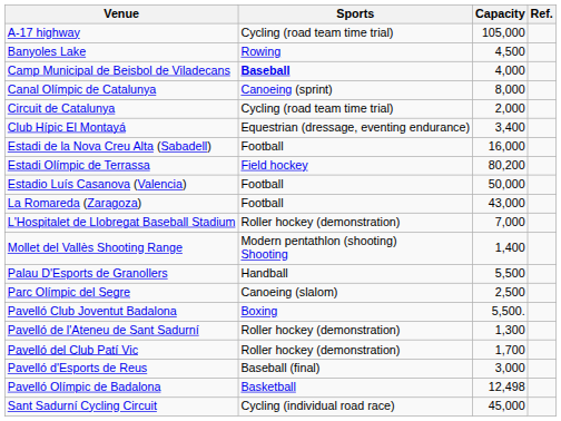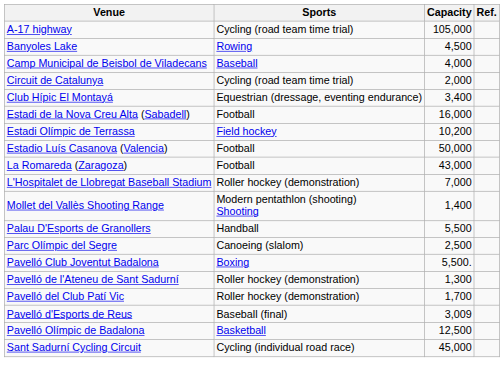 <table class="wikitable sortable">
 <tr>
 <th>Venue</th>
 <th>Sports</th>
 <th>Capacity</th>
 <th class="unsortable">Ref.</th>
 </tr>
 <tr>
 <td><a href='#'>A-17 highway</a></td>
 <td>Cycling (road team time trial)</td>
 <td align="right">105,000</td>
 <td align=center></td>
 </tr>
 <tr>
 <td><a href='#'>Banyoles Lake</a></td>
 <td><a href='#'>Rowing</a></td>
 <td align="right">4,500</td>
 <td align=center></td>
 </tr>
 <tr>
 <td><a href='#'>Camp Municipal de Beisbol de Viladecans</a></td>
-<td><strong><a href='#'>Baseball</a></strong></td>
+<td><a href='#'>Baseball</a></td>
 <td align="right">4,000</td>
-<td align=center></td>
-</tr>
-<tr>
-<td><a href='#'>Canal Olímpic de Catalunya</a></td>
-<td><a href='#'>Canoeing</a> (sprint)</td>
-<td align="right">8,000</td>
 <td align=center></td>
 </tr>
 <tr>
 <td><a href='#'>Circuit de Catalunya</a></td>
 <td>Cycling (road team time trial)</td>
 <td align="right">2,000</td>
 <td align=center></td>
 </tr>
 <tr>
 <td><a href='#'>Club Hípic El Montayá</a></td>
 <td>Equestrian (dressage, eventing endurance)</td>
 <td align="right">3,400</td>
 <td align=center></td>
 </tr>
 <tr>
 <td><a href='#'>Estadi de la Nova Creu Alta</a> (<a href='#'>Sabadell</a>)</td>
 <td>Football</td>
 <td align="right">16,000</td>
 <td align=center></td>
 </tr>
 <tr>
 <td><a href='#'>Estadi Olímpic de Terrassa</a></td>
 <td><a href='#'>Field hockey</a></td>
-<td align="right">80,200</td>
+<td align="right">10,200</td>
 <td align=center></td>
 </tr>
 <tr>
 <td><a href='#'>Estadio Luís Casanova</a> (<a href='#'>Valencia</a>)</td>
 <td>Football</td>
 <td align="right">50,000</td>
 <td align=center></td>
 </tr>
 <tr>
 <td><a href='#'>La Romareda</a> (<a href='#'>Zaragoza</a>)</td>
 <td>Football</td>
 <td align="right">43,000</td>
 <td align=center></td>
 </tr>
 <tr>
 <td><a href='#'>L'Hospitalet de Llobregat Baseball Stadium</a></td>
 <td>Roller hockey (demonstration)</td>
 <td align="right">7,000</td>
 <td align=center></td>
 </tr>
 <tr>
 <td><a href='#'>Mollet del Vallès Shooting Range</a></td>
 <td>Modern pentathlon (shooting)<br><a href='#'>Shooting</a></td>
 <td align="right">1,400</td>
 <td align=center></td>
 </tr>
 <tr>
 <td><a href='#'>Palau D'Esports de Granollers</a></td>
 <td>Handball</td>
 <td align="right">5,500</td>
 <td align=center></td>
 </tr>
 <tr>
 <td><a href='#'>Parc Olímpic del Segre</a></td>
 <td>Canoeing (slalom)</td>
 <td align="right">2,500</td>
 <td align=center></td>
 </tr>
 <tr>
 <td><a href='#'>Pavelló Club Joventut Badalona</a></td>
 <td><a href='#'>Boxing</a></td>
 <td align="right">5,500.</td>
 <td align=center></td>
 </tr>
 <tr>
 <td><a href='#'>Pavelló de l'Ateneu de Sant Sadurní</a></td>
 <td>Roller hockey (demonstration)</td>
 <td align="right">1,300</td>
 <td align=center></td>
 </tr>
 <tr>
 <td><a href='#'>Pavelló del Club Patí Vic</a></td>
 <td>Roller hockey (demonstration)</td>
 <td align="right">1,700</td>
 <td align=center></td>
 </tr>
 <tr>
 <td><a href='#'>Pavelló d'Esports de Reus</a></td>
 <td>Baseball (final)</td>
-<td align="right">3,000</td>
+<td align="right">3,009</td>
 <td align=center></td>
 </tr>
 <tr>
 <td><a href='#'>Pavelló Olímpic de Badalona</a></td>
 <td><a href='#'>Basketball</a></td>
-<td align="right">12,498</td>
+<td align="right">12,500</td>
 <td align=center></td>
 </tr>
 <tr>
 <td><a href='#'>Sant Sadurní Cycling Circuit</a></td>
 <td>Cycling (individual road race)</td>
 <td align="right">45,000</td>
 <td align=center></td>
 </tr>
 </table>
